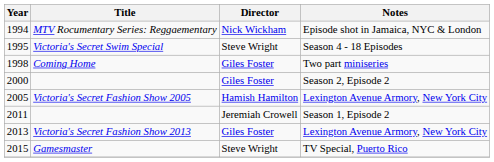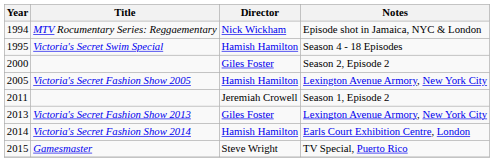 <table class="wikitable">
 <tr>
 <th>Year</th>
 <th>Title</th>
 <th>Director</th>
 <th>Notes</th>
 </tr>
 <tr>
 <td>1994</td>
 <td><em><a href='#'>MTV</a> Rocumentary Series: Reggaementary</em> </td>
 <td><a href='#'>Nick Wickham</a></td>
 <td>Episode shot in Jamaica, NYC & London </td>
 </tr>
 <tr>
 <td>1995</td>
 <td><em><a href='#'>Victoria's Secret Swim Special</a></em></td>
-<td>Steve Wright</td>
+<td><a href='#'>Hamish Hamilton</a></td>
 <td>Season 4 - 18 Episodes</td>
-</tr>
-<tr>
-<td>1998</td>
-<td><em><a href='#'>Coming Home</a></em></td>
-<td><a href='#'>Giles Foster</a></td>
-<td>Two part <a href='#'>miniseries</a></td>
 </tr>
 <tr>
 <td>2000</td>
 <td></td>
 <td><a href='#'>Giles Foster</a></td>
 <td>Season 2, Episode 2</td>
 </tr>
 <tr>
 <td>2005</td>
 <td><em><a href='#'>Victoria's Secret Fashion Show 2005</a></em></td>
 <td><a href='#'>Hamish Hamilton</a></td>
 <td><a href='#'>Lexington Avenue Armory</a>, <a href='#'>New York City</a></td>
 </tr>
 <tr>
 <td>2011</td>
 <td></td>
 <td>Jeremiah Crowell</td>
 <td>Season 1, Episode 2</td>
 </tr>
 <tr>
 <td>2013</td>
 <td><em><a href='#'>Victoria's Secret Fashion Show 2013</a></em></td>
 <td><a href='#'>Giles Foster</a></td>
 <td><a href='#'>Lexington Avenue Armory</a>, <a href='#'>New York City</a></td>
 </tr>
 <tr>
+<td>2014</td>
+<td><em><a href='#'>Victoria's Secret Fashion Show 2014</a></em></td>
+<td><a href='#'>Hamish Hamilton</a></td>
+<td><a href='#'>Earls Court Exhibition Centre</a>, <a href='#'>London</a></td>
+</tr>
+<tr>
 <td>2015</td>
 <td><em><a href='#'>Gamesmaster</a></em></td>
 <td>Steve Wright</td>
 <td>TV Special, <a href='#'>Puerto Rico</a></td>
 </tr>
 <tr>
 </tr>
 </table>
